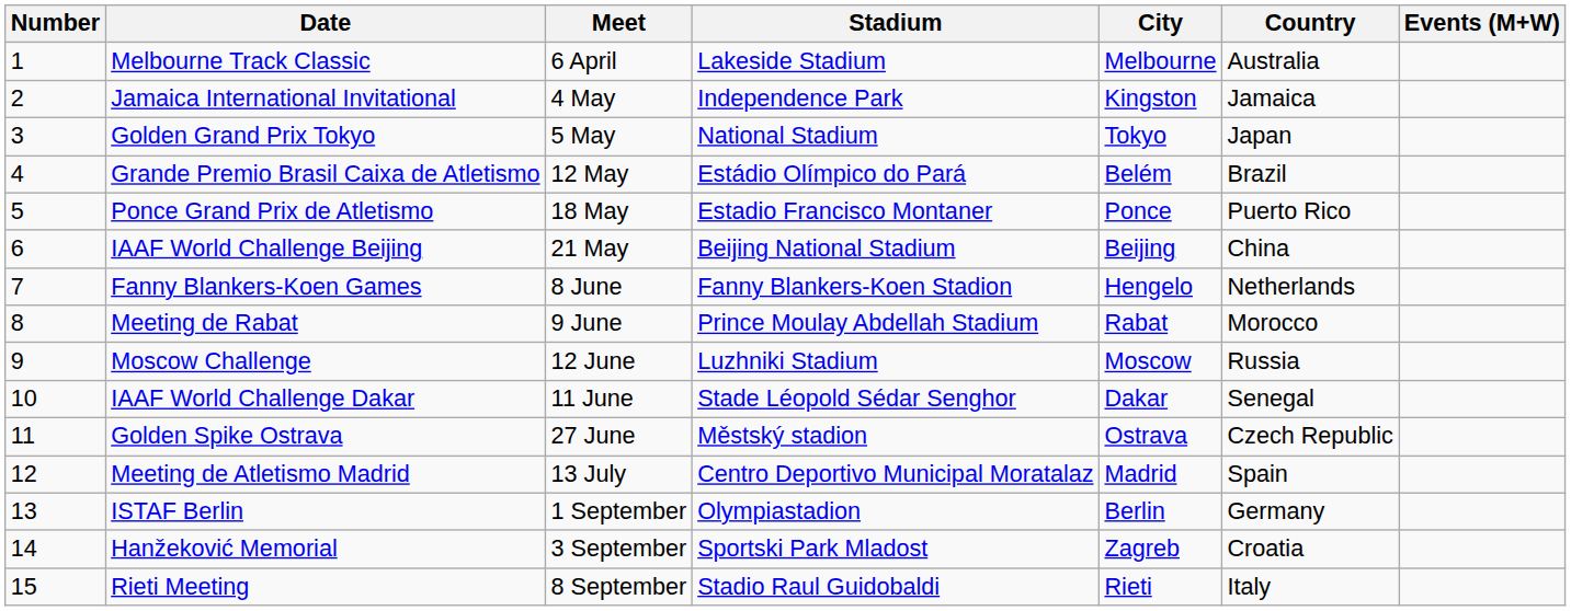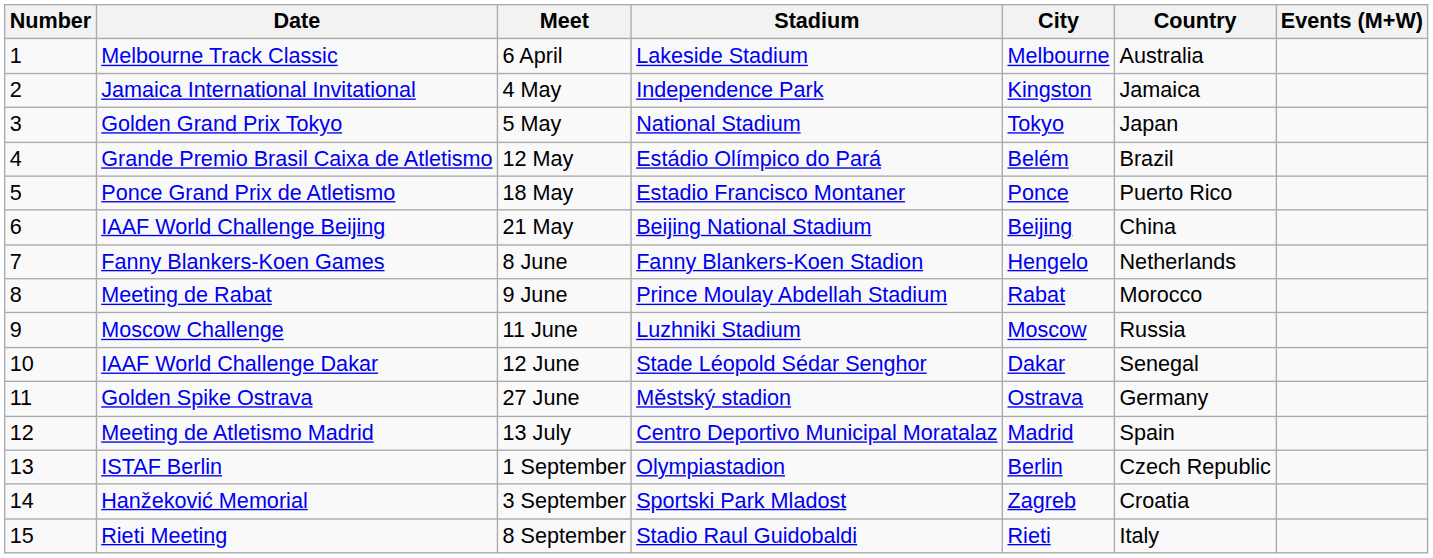 <table class="wikitable sortable">
 <tr>
 <th>Number</th>
 <th>Date</th>
 <th>Meet</th>
 <th>Stadium</th>
 <th>City</th>
 <th>Country</th>
 <th>Events (M+W)</th>
 </tr>
 <tr>
 <td>1</td>
 <td><a href='#'>Melbourne Track Classic</a></td>
 <td>6 April</td>
 <td><a href='#'>Lakeside Stadium</a></td>
 <td><a href='#'>Melbourne</a></td>
 <td>Australia</td>
 <td></td>
 </tr>
 <tr>
 <td>2</td>
 <td><a href='#'>Jamaica International Invitational</a></td>
 <td>4 May</td>
 <td><a href='#'>Independence Park</a></td>
 <td><a href='#'>Kingston</a></td>
 <td>Jamaica</td>
 <td></td>
 </tr>
 <tr>
 <td>3</td>
 <td><a href='#'>Golden Grand Prix Tokyo</a></td>
 <td>5 May</td>
 <td><a href='#'>National Stadium</a></td>
 <td><a href='#'>Tokyo</a></td>
 <td>Japan</td>
 <td></td>
 </tr>
 <tr>
 <td>4</td>
 <td><a href='#'>Grande Premio Brasil Caixa de Atletismo</a></td>
 <td>12 May</td>
 <td><a href='#'>Estádio Olímpico do Pará</a></td>
 <td><a href='#'>Belém</a></td>
 <td>Brazil</td>
 <td></td>
 </tr>
 <tr>
 <td>5</td>
 <td><a href='#'>Ponce Grand Prix de Atletismo</a></td>
 <td>18 May</td>
 <td><a href='#'>Estadio Francisco Montaner</a></td>
 <td><a href='#'>Ponce</a></td>
 <td>Puerto Rico</td>
 <td></td>
 </tr>
 <tr>
 <td>6</td>
 <td><a href='#'>IAAF World Challenge Beijing</a></td>
 <td>21 May</td>
 <td><a href='#'>Beijing National Stadium</a></td>
 <td><a href='#'>Beijing</a></td>
 <td>China</td>
 <td></td>
 </tr>
 <tr>
 <td>7</td>
 <td><a href='#'>Fanny Blankers-Koen Games</a></td>
 <td>8 June</td>
 <td><a href='#'>Fanny Blankers-Koen Stadion</a></td>
 <td><a href='#'>Hengelo</a></td>
 <td>Netherlands</td>
 <td></td>
 </tr>
 <tr>
 <td>8</td>
 <td><a href='#'>Meeting de Rabat</a></td>
 <td>9 June</td>
 <td><a href='#'>Prince Moulay Abdellah Stadium</a></td>
 <td><a href='#'>Rabat</a></td>
 <td>Morocco</td>
 <td></td>
 </tr>
 <tr>
 <td>9</td>
 <td><a href='#'>Moscow Challenge</a></td>
-<td>12 June</td>
+<td>11 June</td>
 <td><a href='#'>Luzhniki Stadium</a></td>
 <td><a href='#'>Moscow</a></td>
 <td>Russia</td>
 <td></td>
 </tr>
 <tr>
 <td>10</td>
 <td><a href='#'>IAAF World Challenge Dakar</a></td>
-<td>11 June</td>
+<td>12 June</td>
 <td><a href='#'>Stade Léopold Sédar Senghor</a></td>
 <td><a href='#'>Dakar</a></td>
 <td>Senegal</td>
 </tr>
 <tr>
 <td>11</td>
 <td><a href='#'>Golden Spike Ostrava</a></td>
 <td>27 June</td>
 <td><a href='#'>Městský stadion</a></td>
 <td><a href='#'>Ostrava</a></td>
-<td>Czech Republic</td>
+<td>Germany</td>
 <td></td>
 </tr>
 <tr>
 <td>12</td>
 <td><a href='#'>Meeting de Atletismo Madrid</a></td>
 <td>13 July</td>
 <td><a href='#'>Centro Deportivo Municipal Moratalaz</a></td>
 <td><a href='#'>Madrid</a></td>
 <td>Spain</td>
 <td></td>
 </tr>
 <tr>
 <td>13</td>
 <td><a href='#'>ISTAF Berlin</a></td>
 <td>1 September</td>
 <td><a href='#'>Olympiastadion</a></td>
 <td><a href='#'>Berlin</a></td>
-<td>Germany</td>
+<td>Czech Republic</td>
 <td></td>
 </tr>
 <tr>
 <td>14</td>
 <td><a href='#'>Hanžeković Memorial</a></td>
 <td>3 September</td>
 <td><a href='#'>Sportski Park Mladost</a></td>
 <td><a href='#'>Zagreb</a></td>
 <td>Croatia</td>
 <td></td>
 </tr>
 <tr>
 <td>15</td>
 <td><a href='#'>Rieti Meeting</a></td>
 <td>8 September</td>
 <td><a href='#'>Stadio Raul Guidobaldi</a></td>
 <td><a href='#'>Rieti</a></td>
 <td>Italy</td>
 <td></td>
 </tr>
 </table>
